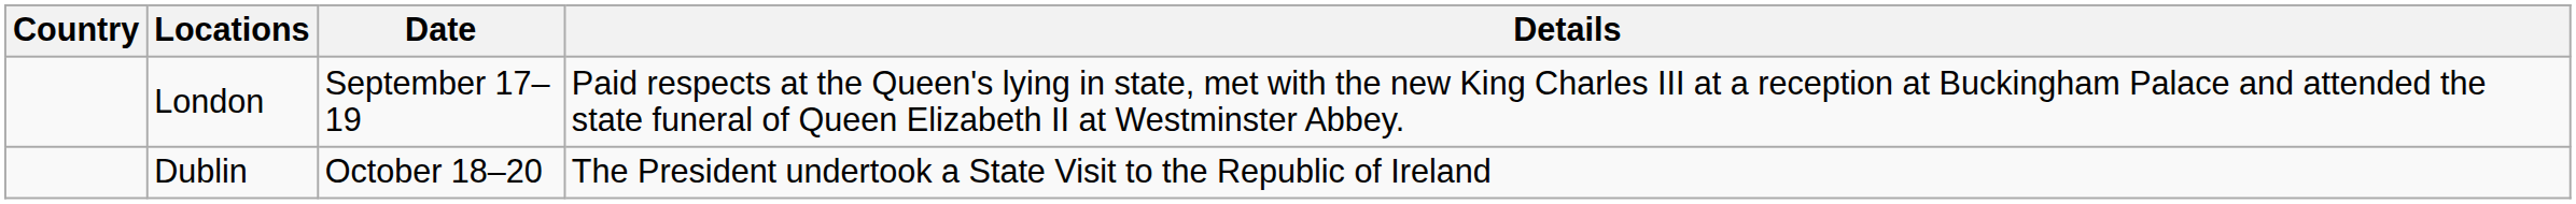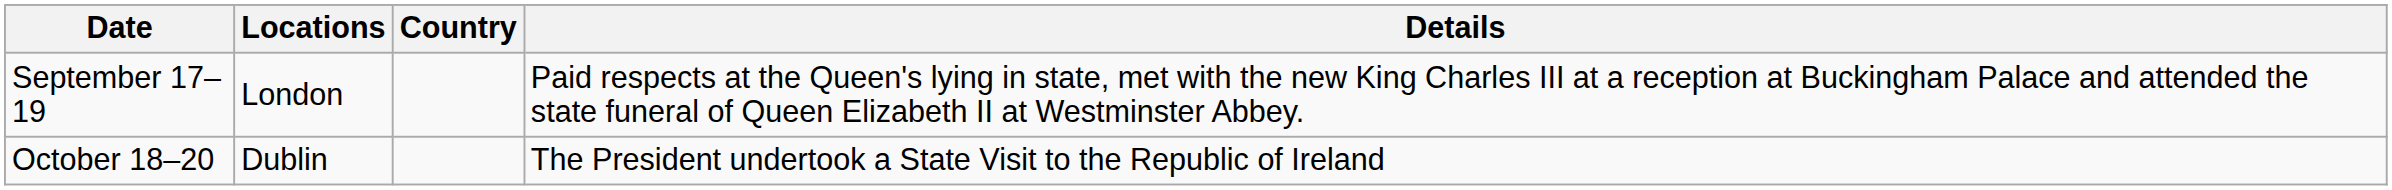 <table class="wikitable">
 <tr>
+<th>Date</th>
+<th>Locations</th>
 <th>Country</th>
-<th>Locations</th>
-<th>Date</th>
 <th>Details</th>
 </tr>
 <tr>
+<td>September 17–19</td>
+<td>London</td>
 <td></td>
-<td>London</td>
-<td>September 17–19</td>
 <td>Paid respects at the Queen's lying in state, met with the new King Charles III at a reception at Buckingham Palace and attended the state funeral of Queen Elizabeth II at Westminster Abbey.</td>
 </tr>
 <tr>
+<td>October 18–20</td>
+<td>Dublin</td>
 <td></td>
-<td>Dublin</td>
-<td>October 18–20</td>
 <td>The President undertook a State Visit to the Republic of Ireland</td>
 </tr>
 </table>
